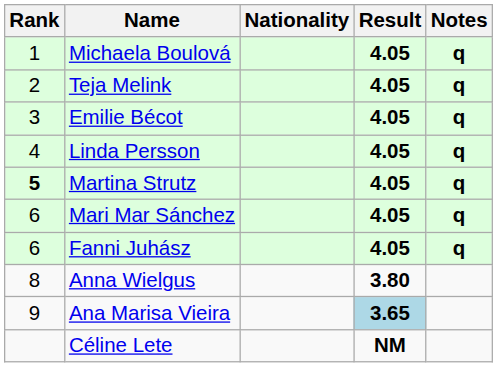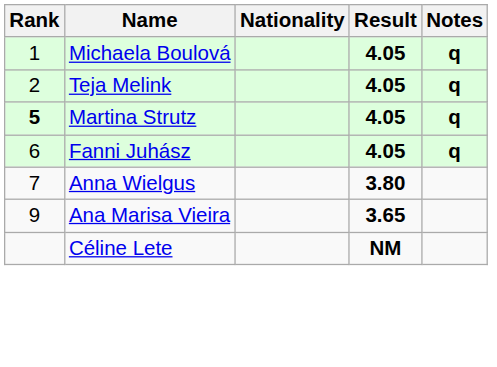 <table class="wikitable sortable" style="text-align:center">
 <tr>
 <th>Rank</th>
 <th>Name</th>
 <th>Nationality</th>
 <th>Result</th>
 <th>Notes</th>
 </tr>
 <tr bgcolor=ddffdd>
 <td>1</td>
 <td align=left><a href='#'>Michaela Boulová</a></td>
 <td align=left></td>
 <td><strong>4.05</strong></td>
 <td><strong>q</strong></td>
 </tr>
 <tr bgcolor=ddffdd>
 <td>2</td>
 <td align=left><a href='#'>Teja Melink</a></td>
 <td align=left></td>
 <td><strong>4.05</strong></td>
 <td><strong>q</strong></td>
 </tr>
 <tr bgcolor=ddffdd>
-<td>3</td>
-<td align=left><a href='#'>Emilie Bécot</a></td>
-<td align=left></td>
-<td><strong>4.05</strong></td>
-<td><strong>q</strong></td>
-</tr>
-<tr bgcolor=ddffdd>
-<td>4</td>
-<td align=left><a href='#'>Linda Persson</a></td>
-<td align=left></td>
-<td><strong>4.05</strong></td>
-<td><strong>q</strong></td>
-</tr>
-<tr bgcolor=ddffdd>
 <td><strong>5</strong></td>
 <td align=left><a href='#'>Martina Strutz</a></td>
-<td align=left></td>
-<td><strong>4.05</strong></td>
-<td><strong>q</strong></td>
-</tr>
-<tr bgcolor=ddffdd>
-<td>6</td>
-<td align=left><a href='#'>Mari Mar Sánchez</a></td>
 <td align=left></td>
 <td><strong>4.05</strong></td>
 <td><strong>q</strong></td>
 </tr>
 <tr bgcolor=ddffdd>
 <td>6</td>
 <td align=left><a href='#'>Fanni Juhász</a></td>
 <td align=left></td>
 <td><strong>4.05</strong></td>
 <td><strong>q</strong></td>
 </tr>
 <tr>
-<td>8</td>
+<td>7</td>
 <td align=left><a href='#'>Anna Wielgus</a></td>
 <td align=left></td>
 <td><strong>3.80</strong></td>
 <td></td>
 </tr>
 <tr>
 <td>9</td>
 <td align=left><a href='#'>Ana Marisa Vieira</a></td>
 <td align=left></td>
-<td style="background: lightblue;"><strong>3.65</strong></td>
+<td><strong>3.65</strong></td>
 <td></td>
 </tr>
 <tr>
 <td></td>
 <td align=left><a href='#'>Céline Lete</a></td>
 <td align=left></td>
 <td><strong>NM</strong></td>
 <td></td>
 </tr>
 </table>
